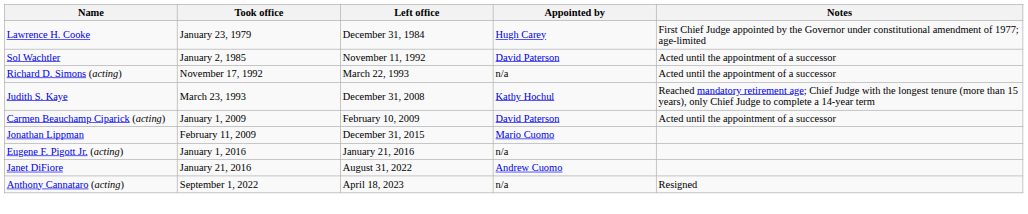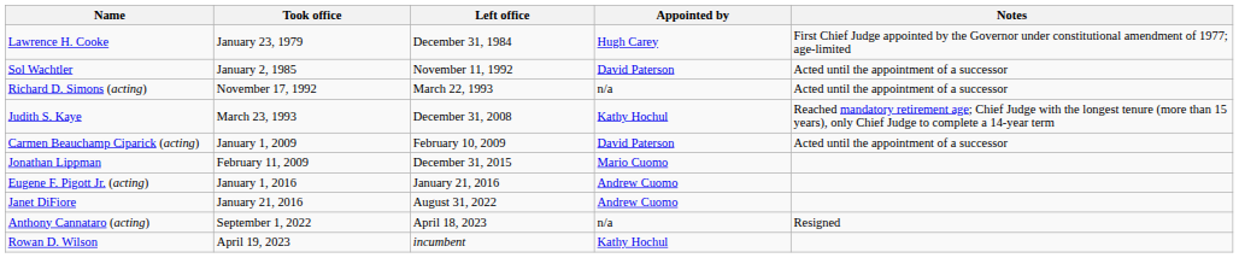 <table class="wikitable sortable">
 <tr>
 <th width="17%">Name</th>
 <th width="16%">Took office</th>
 <th width="15%">Left office</th>
 <th width="16%">Appointed by</th>
 <th>Notes</th>
 </tr>
 <tr>
 <td><a href='#'>Lawrence H. Cooke</a></td>
 <td data-sort-value="1979-01-23">January 23, 1979</td>
 <td data-sort-value="1984-12-31">December 31, 1984</td>
 <td><a href='#'>Hugh Carey</a></td>
 <td>First Chief Judge appointed by the Governor under constitutional amendment of 1977; age-limited</td>
 </tr>
 <tr>
 <td><a href='#'>Sol Wachtler</a></td>
 <td data-sort-value="1985-01-02">January 2, 1985</td>
 <td data-sort-value="1992-11-11">November 11, 1992</td>
 <td><a href='#'>David Paterson</a></td>
 <td>Acted until the appointment of a successor</td>
 </tr>
 <tr>
 <td><a href='#'>Richard D. Simons</a> (<em>acting</em>)</td>
 <td data-sort-value="1992-11-17">November 17, 1992</td>
 <td data-sort-value="1993-03-22">March 22, 1993</td>
 <td>n/a</td>
 <td>Acted until the appointment of a successor</td>
 </tr>
 <tr>
 <td><a href='#'>Judith S. Kaye</a></td>
 <td data-sort-value="1993-3-23">March 23, 1993</td>
 <td data-sort-value="2008-12-31">December 31, 2008</td>
 <td><a href='#'>Kathy Hochul</a></td>
 <td>Reached <a href='#'>mandatory retirement age</a>; Chief Judge with the longest tenure (more than 15 years), only Chief Judge to complete a 14-year term</td>
 </tr>
 <tr>
 <td><a href='#'>Carmen Beauchamp Ciparick</a> (<em>acting</em>)</td>
 <td data-sort-value="2009-01-01">January 1, 2009</td>
 <td data-sort-value="2009-02-10">February 10, 2009</td>
 <td><a href='#'>David Paterson</a></td>
 <td>Acted until the appointment of a successor</td>
 </tr>
 <tr>
 <td><a href='#'>Jonathan Lippman</a></td>
 <td data-sort-value="2009-2-11">February 11, 2009</td>
 <td data-sort-value="2015-12-31">December 31, 2015</td>
 <td><a href='#'>Mario Cuomo</a></td>
 <td></td>
 </tr>
 <tr>
 <td><a href='#'>Eugene F. Pigott Jr.</a> (<em>acting</em>)</td>
 <td data-sort-value="2016-01-01">January 1, 2016</td>
 <td data-sort-value="2016-1-21">January 21, 2016</td>
-<td>n/a</td>
+<td><a href='#'>Andrew Cuomo</a></td>
 <td></td>
 </tr>
 <tr>
 <td><a href='#'>Janet DiFiore</a></td>
 <td data-sort-value="2016-01-21">January 21, 2016</td>
 <td data-sort-value="2017-09-27">August 31, 2022</td>
 <td><a href='#'>Andrew Cuomo</a></td>
 <td></td>
 </tr>
 <tr>
 <td><a href='#'>Anthony Cannataro</a> (<em>acting</em>)</td>
 <td data-sort-value="2022-09-01">September 1, 2022</td>
 <td data-sort-value="2023-04-18">April 18, 2023</td>
 <td>n/a</td>
 <td>Resigned</td>
 </tr>
+<tr>
+<td><a href='#'>Rowan D. Wilson</a></td>
+<td data-sort-value="2023-04-19">April 19, 2023</td>
+<td><em>incumbent</em></td>
+<td><a href='#'>Kathy Hochul</a></td>
+<td></td>
+</tr>
 </table>
